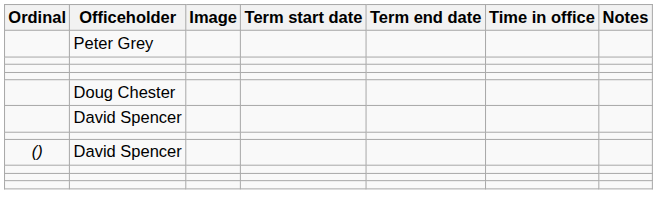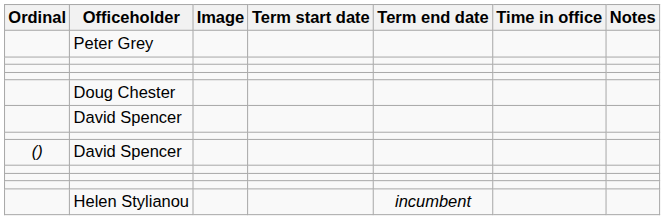 <table class='wikitable sortable'>
 <tr>
 <th>Ordinal</th>
 <th>Officeholder</th>
 <th>Image</th>
 <th>Term start date</th>
 <th>Term end date</th>
 <th>Time in office</th>
 <th>Notes</th>
 </tr>
 <tr>
 <td align=center></td>
 <td>Peter Grey</td>
 <td></td>
 <td align=center></td>
 <td align=center></td>
 <td align=right></td>
 <td></td>
 </tr>
 <tr>
 <td align=center></td>
 <td></td>
 <td></td>
 <td align=center></td>
 <td align=center></td>
 <td align=right></td>
 <td></td>
 </tr>
 <tr>
 <td align=center></td>
 <td></td>
 <td></td>
 <td align=center></td>
 <td align=center></td>
 <td align=right></td>
 <td></td>
 </tr>
 <tr>
 <td align=center></td>
 <td></td>
 <td></td>
 <td align=center></td>
 <td align=center></td>
 <td align=right></td>
 <td></td>
 </tr>
 <tr>
 <td align=center></td>
 <td>Doug Chester</td>
 <td></td>
 <td align=center></td>
 <td align=center></td>
 <td align=right></td>
 <td></td>
 </tr>
 <tr>
 <td align=center></td>
 <td>David Spencer</td>
 <td></td>
 <td align=center></td>
 <td align=center></td>
 <td align=right></td>
 <td></td>
 </tr>
 <tr>
 <td align=center></td>
 <td></td>
 <td></td>
 <td align=center></td>
 <td align=center></td>
 <td align=right></td>
 <td></td>
 </tr>
 <tr>
 <td align=center><em>()</em></td>
 <td>David Spencer</td>
 <td></td>
 <td align=center></td>
 <td align=center></td>
 <td align=right></td>
 <td></td>
 </tr>
 <tr>
 <td align=center></td>
 <td></td>
 <td></td>
 <td align=center></td>
 <td align=center></td>
 <td align=right></td>
 <td></td>
 </tr>
 <tr>
 <td align=center></td>
 <td></td>
 <td></td>
 <td align=center></td>
 <td align=center></td>
 <td align=right></td>
 <td></td>
 </tr>
 <tr>
 <td align=center></td>
 <td></td>
 <td></td>
 <td align=center></td>
 <td align=center></td>
 <td align=right></td>
 <td></td>
 </tr>
+<tr>
+<td align=center></td>
+<td>Helen Stylianou</td>
+<td></td>
+<td align=center></td>
+<td align=center><em>incumbent</em></td>
+<td align=right></td>
+<td></td>
+</tr>
 </table>
